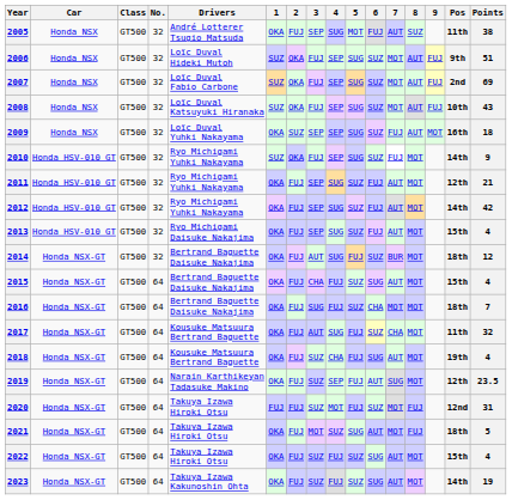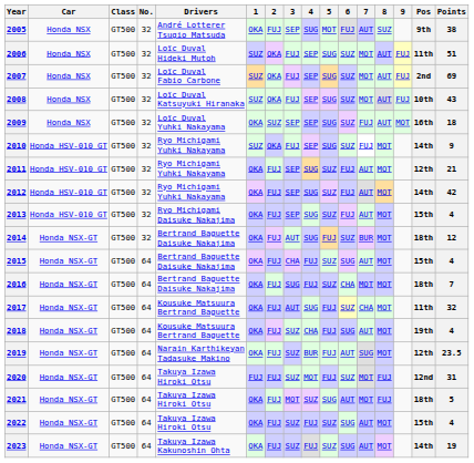 <table class="wikitable" style="text-align:center; font-size:90%">
 <tr>
 <th>Year</th>
 <th>Car</th>
 <th>Class</th>
 <th>No.</th>
 <th>Drivers</th>
 <th>1</th>
 <th>2</th>
 <th>3</th>
 <th>4</th>
 <th>5</th>
 <th>6</th>
 <th>7</th>
 <th>8</th>
 <th>9</th>
 <th>Pos</th>
 <th>Points</th>
 </tr>
 <tr>
 <th><a href='#'>2005</a></th>
 <td><a href='#'>Honda NSX</a></td>
 <td>GT500</td>
 <td>32</td>
 <td align="left"> <a href='#'>André Lotterer</a><br> <a href='#'>Tsugio Matsuda</a></td>
 <td style="background:#dfffdf;"><a href='#'>OKA</a><br></td>
 <td style="background:#dfffdf;"><a href='#'>FUJ</a><br></td>
 <td style="background:#dfffdf;"><a href='#'>SEP</a><br></td>
 <td style="background:#cfcfff;"><a href='#'>SUG</a><br></td>
 <td style="background:#dfffdf;"><a href='#'>MOT</a><br></td>
 <td style="background:#dfdfdf;"><a href='#'>FUJ</a><br></td>
 <td style="background:#cfcfff;"><a href='#'>AUT</a><br></td>
 <td style="background:#dfffdf;"><a href='#'>SUZ</a><br></td>
 <td></td>
-<th>11th</th>
+<th>9th</th>
 <th>38</th>
 </tr>
 <tr>
 <th><a href='#'>2006</a></th>
 <td><a href='#'>Honda NSX</a></td>
 <td>GT500</td>
 <td>32</td>
 <td align="left"> <a href='#'>Loïc Duval</a><br> <a href='#'>Hideki Mutoh</a></td>
 <td style="background:#cfcfff;"><a href='#'>SUZ</a><br></td>
 <td style="background:#efcfff;"><a href='#'>OKA</a><br></td>
 <td style="background:#dfffdf;"><a href='#'>FUJ</a><br></td>
 <td style="background:#dfffdf;"><a href='#'>SEP</a><br></td>
 <td style="background:#dfffdf;"><a href='#'>SUG</a><br></td>
 <td style="background:#dfffdf;"><a href='#'>SUZ</a><br></td>
 <td style="background:#dfffdf;"><a href='#'>MOT</a><br></td>
 <td style="background:#cfcfff;"><a href='#'>AUT</a><br></td>
 <td style="background:#ffffbf;"><a href='#'>FUJ</a><br></td>
-<th>9th</th>
+<th>11th</th>
 <th>51</th>
 </tr>
 <tr>
 <th><a href='#'>2007</a></th>
 <td><a href='#'>Honda NSX</a></td>
 <td>GT500</td>
 <td>32</td>
 <td align="left"> <a href='#'>Loïc Duval</a><br> <a href='#'>Fabio Carbone</a></td>
 <td style="background:#ffdf9f;"><a href='#'>SUZ</a><br></td>
 <td style="background:#dfffdf;"><a href='#'>OKA</a><br></td>
 <td style="background:#efcfff;"><a href='#'>FUJ</a><br></td>
 <td style="background:#cfcfff;"><a href='#'>SEP</a><br></td>
 <td style="background:#ffdf9f;"><a href='#'>SUG</a><br></td>
 <td style="background:#cfcfff;"><a href='#'>SUZ</a><br></td>
 <td style="background:#dfffdf;"><a href='#'>MOT</a><br></td>
 <td style="background:#dfffdf;"><a href='#'>AUT</a><br></td>
 <td style="background:#ffffbf;"><a href='#'>FUJ</a><br></td>
 <th>2nd</th>
 <th>69</th>
 </tr>
 <tr>
 <th><a href='#'>2008</a></th>
 <td><a href='#'>Honda NSX</a></td>
 <td>GT500</td>
 <td>32</td>
 <td align="left"> <a href='#'>Loïc Duval</a><br> <a href='#'>Katsuyuki Hiranaka</a></td>
 <td style="background:#dfffdf;"><a href='#'>SUZ</a><br></td>
 <td style="background:#dfffdf;"><a href='#'>OKA</a><br></td>
 <td style="background:#dfffdf;"><a href='#'>FUJ</a><br></td>
 <td style="background:#efcfff;"><a href='#'>SEP</a><br></td>
 <td style="background:#efcfff;"><a href='#'>SUG</a><br></td>
 <td style="background:#cfcfff;"><a href='#'>SUZ</a><br></td>
 <td style="background:#dfffdf;"><a href='#'>MOT</a><br></td>
 <td style="background:#dfdfdf;"><a href='#'>AUT</a><br></td>
 <td style="background:#dfffdf;"><a href='#'>FUJ</a><br></td>
 <th>10th</th>
 <th>43</th>
 </tr>
 <tr>
 <th><a href='#'>2009</a></th>
 <td><a href='#'>Honda NSX</a></td>
 <td>GT500</td>
 <td>32</td>
 <td align="left"> <a href='#'>Loïc Duval</a><br> <a href='#'>Yuhki Nakayama</a></td>
 <td style="background:#dfffdf;"><a href='#'>OKA</a><br></td>
 <td style="background:#dfffdf;"><a href='#'>SUZ</a><br></td>
 <td style="background:#dfffdf;"><a href='#'>SEP</a><br></td>
 <td style="background:#cfcfff;"><a href='#'>SEP</a><br></td>
 <td style="background:#cfcfff;"><a href='#'>SUG</a><br></td>
 <td style="background:#efcfff;"><a href='#'>SUZ</a><br></td>
 <td style="background:#dfffdf;"><a href='#'>FUJ</a><br></td>
 <td style="background:#dfffdf;"><a href='#'>AUT</a><br></td>
 <td style="background:#dfffdf;"><a href='#'>MOT</a><br></td>
 <th>16th</th>
 <th>18</th>
 </tr>
 <tr>
 <th><a href='#'>2010</a></th>
 <td><a href='#'>Honda HSV-010 GT</a></td>
 <td>GT500</td>
 <td>32</td>
 <td align="left"> <a href='#'>Ryo Michigami</a><br> <a href='#'>Yuhki Nakayama</a></td>
 <td style="background:#dfffdf;"><a href='#'>SUZ</a><br></td>
 <td style="background:#cfcfff;"><a href='#'>OKA</a><br></td>
 <td style="background:#dfffdf;"><a href='#'>FUJ</a><br></td>
 <td style="background:#efcfff;"><a href='#'>SEP</a><br></td>
 <td style="background:#cfcfff;"><a href='#'>SUG</a><br></td>
 <td style="background:#dfffdf;"><a href='#'>SUZ</a><br></td>
 <td style="background:#fff;"><a href='#'>FUJ</a><br></td>
 <td style="background:#dfffdf;"><a href='#'>MOT</a><br></td>
 <td></td>
 <th>14th</th>
 <th>9</th>
 </tr>
 <tr>
 <th><a href='#'>2011</a></th>
 <td><a href='#'>Honda HSV-010 GT</a></td>
 <td>GT500</td>
 <td>32</td>
 <td align="left"> <a href='#'>Ryo Michigami</a><br> <a href='#'>Yuhki Nakayama</a></td>
 <td style="background:#cfcfff;"><a href='#'>OKA</a><br></td>
 <td style="background:#dfffdf;"><a href='#'>FUJ</a><br></td>
 <td style="background:#cfcfff;"><a href='#'>SEP</a><br></td>
 <td style="background:#ffdf9f;"><a href='#'>SUG</a><br></td>
 <td style="background:#cfcfff;"><a href='#'>SUZ</a><br></td>
 <td style="background:#cfcfff;"><a href='#'>FUJ</a><br></td>
 <td style="background:#dfffdf;"><a href='#'>AUT</a><br></td>
 <td style="background:#dfffdf;"><a href='#'>MOT</a><br></td>
 <td></td>
 <th>12th</th>
 <th>21</th>
 </tr>
 <tr>
 <th><a href='#'>2012</a></th>
 <td><a href='#'>Honda HSV-010 GT</a></td>
 <td>GT500</td>
 <td>32</td>
 <td align="left"> <a href='#'>Ryo Michigami</a><br> <a href='#'>Yuhki Nakayama</a></td>
 <td style="background:#efcfff;"><a href='#'>OKA</a><br></td>
 <td style="background:#cfcfff;"><a href='#'>FUJ</a><br></td>
 <td style="background:#cfcfff;"><a href='#'>SEP</a><br></td>
 <td style="background:#cfcfff;"><a href='#'>SUG</a><br></td>
 <td style="background:#efcfff;"><a href='#'>SUZ</a><br></td>
 <td style="background:#cfcfff;"><a href='#'>FUJ</a><br></td>
 <td style="background:#dfdfdf;"><a href='#'>AUT</a><br></td>
 <td style="background:#ffdf9f;"><a href='#'>MOT</a><br></td>
 <td></td>
 <th>14th</th>
 <th>42</th>
 </tr>
 <tr>
 <th><a href='#'>2013</a></th>
 <td><a href='#'>Honda HSV-010 GT</a></td>
 <td>GT500</td>
 <td>32</td>
 <td align="left"> <a href='#'>Ryo Michigami</a><br> <a href='#'>Daisuke Nakajima</a></td>
 <td style="background:#cfcfff;"><a href='#'>OKA</a><br></td>
 <td style="background:#cfcfff;"><a href='#'>FUJ</a><br></td>
 <td style="background:#cfcfff;"><a href='#'>SEP</a><br></td>
 <td style="background:#dfffdf;"><a href='#'>SUG</a><br></td>
 <td style="background:#cfcfff;"><a href='#'>SUZ</a><br></td>
 <td style="background:#efcfff;"><a href='#'>FUJ</a><br></td>
 <td style="background:#dfffdf;"><a href='#'>AUT</a><br></td>
 <td style="background:#cfcfff;"><a href='#'>MOT</a><br></td>
 <td></td>
 <th>15th</th>
 <th>4</th>
 </tr>
 <tr>
 <th><a href='#'>2014</a></th>
 <td><a href='#'>Honda NSX-GT</a></td>
 <td>GT500</td>
 <td>32</td>
 <td align="left"> <a href='#'>Bertrand Baguette</a><br> <a href='#'>Daisuke Nakajima</a></td>
 <td style="background:#cfcfff;"><a href='#'>OKA</a><br></td>
 <td style="background:#efcfff;"><a href='#'>FUJ</a><br></td>
 <td style="background:#dfffdf;"><a href='#'>AUT</a><br></td>
 <td style="background:#cfcfff;"><a href='#'>SUG</a><br></td>
 <td style="background:#ffdf9f;"><a href='#'>FUJ</a><br></td>
 <td style="background:#cfcfff;"><a href='#'>SUZ</a><br></td>
 <td style="background:#efcfff;"><a href='#'>BUR</a><br></td>
 <td style="background:#cfcfff;"><a href='#'>MOT</a><br></td>
 <td></td>
 <th>18th</th>
 <th>12</th>
 </tr>
 <tr>
 <th><a href='#'>2015</a></th>
 <td><a href='#'>Honda NSX-GT</a></td>
 <td>GT500</td>
 <td>64</td>
 <td align="left"> <a href='#'>Bertrand Baguette</a><br> <a href='#'>Daisuke Nakajima</a></td>
 <td style="background:#efcfff;"><a href='#'>OKA</a><br></td>
 <td style="background:#cfcfff;"><a href='#'>FUJ</a><br></td>
 <td style="background:#efcfff;"><a href='#'>CHA</a><br></td>
 <td style="background:#cfcfff;"><a href='#'>FUJ</a><br></td>
 <td style="background:#dfffdf;"><a href='#'>SUZ</a><br></td>
 <td style="background:#efcfff;"><a href='#'>SUG</a><br></td>
 <td style="background:#dfffdf;"><a href='#'>AUT</a><br></td>
 <td style="background:#cfcfff;"><a href='#'>MOT</a><br></td>
 <td></td>
 <th>15th</th>
 <th>4</th>
 </tr>
 <tr>
 <th><a href='#'>2016</a></th>
 <td><a href='#'>Honda NSX-GT</a></td>
 <td>GT500</td>
 <td>64</td>
 <td align="left"> <a href='#'>Bertrand Baguette</a><br> <a href='#'>Daisuke Nakajima</a></td>
 <td style="background:#cfcfff;"><a href='#'>OKA</a><br></td>
 <td style="background:#dfffdf;"><a href='#'>FUJ</a><br></td>
 <td style="background:#cfcfff;"><a href='#'>SUG</a><br></td>
 <td style="background:#cfcfff;"><a href='#'>FUJ</a><br></td>
 <td style="background:#cfcfff;"><a href='#'>SUZ</a><br></td>
 <td style="background:#dfffdf;"><a href='#'>CHA</a><br></td>
 <td style="background:#cfcfff;"><a href='#'>MOT</a><br></td>
 <td style="background:#cfcfff;"><a href='#'>MOT</a><br></td>
 <td></td>
 <th>18th</th>
 <th>7</th>
 </tr>
 <tr>
 <th><a href='#'>2017</a></th>
 <td><a href='#'>Honda NSX-GT</a></td>
 <td>GT500</td>
 <td>64</td>
 <td align="left"> <a href='#'>Kousuke Matsuura</a><br> <a href='#'>Bertrand Baguette</a></td>
 <td style="background:#cfcfff;"><a href='#'>OKA</a><br></td>
 <td style="background:#cfcfff;"><a href='#'>FUJ</a><br></td>
 <td style="background:#cfcfff;"><a href='#'>AUT</a><br></td>
 <td style="background:#dfffdf;"><a href='#'>SUG</a><br></td>
 <td style="background:#cfcfff;"><a href='#'>FUJ</a><br></td>
 <td style="background:#ffffbf;"><a href='#'>SUZ</a><br></td>
 <td style="background:#dfffdf;"><a href='#'>CHA</a><br></td>
 <td style="background:#dfffdf;"><a href='#'>MOT</a><br></td>
 <td></td>
 <th>11th</th>
 <th>32</th>
 </tr>
 <tr>
 <th><a href='#'>2018</a></th>
 <td><a href='#'>Honda NSX-GT</a></td>
 <td>GT500</td>
 <td>64</td>
 <td align="left"> <a href='#'>Kousuke Matsuura</a><br> <a href='#'>Bertrand Baguette</a></td>
 <td style="background:#cfcfff;"><a href='#'>OKA</a><br></td>
 <td style="background:#efcfff;"><a href='#'>FUJ</a><br></td>
 <td style="background:#dfffdf;"><a href='#'>SUZ</a><br></td>
 <td style="background:#dfffdf;"><a href='#'>CHA</a><br></td>
 <td style="background:#cfcfff;"><a href='#'>FUJ</a><br></td>
 <td style="background:#cfcfff;"><a href='#'>SUG</a><br></td>
 <td style="background:#dfffdf;"><a href='#'>AUT</a><br></td>
 <td style="background:#cfcfff;"><a href='#'>MOT</a><br></td>
 <td></td>
 <th>19th</th>
 <th>4</th>
 </tr>
 <tr>
 <th><a href='#'>2019</a></th>
 <td><a href='#'>Honda NSX-GT</a></td>
 <td>GT500</td>
 <td>64</td>
 <td align="left"> <a href='#'>Narain Karthikeyan</a><br> <a href='#'>Tadasuke Makino</a></td>
 <td style="background:#dfffdf;"><a href='#'>OKA</a><br></td>
 <td style="background:#dfffdf;"><a href='#'>FUJ</a><br></td>
 <td style="background:#cfcfff;"><a href='#'>SUZ</a><br></td>
-<td style="background:#dfffdf;"><a href='#'>SEP</a><br></td>
+<td style="background:#dfffdf;"><a href='#'>BUR</a><br></td>
 <td style="background:#dfffdf;"><a href='#'>FUJ</a><br></td>
 <td style="background:#dfffdf;"><a href='#'>AUT</a><br></td>
 <td style="background:#dfdfdf;"><a href='#'>SUG</a><br></td>
 <td style="background:#cfcfff;"><a href='#'>MOT</a><br></td>
 <td></td>
 <th>12th</th>
 <th>23.5</th>
 </tr>
 <tr>
 <th><a href='#'>2020</a></th>
 <td><a href='#'>Honda NSX-GT</a></td>
 <td>GT500</td>
 <td>64</td>
 <td align="left"> <a href='#'>Takuya Izawa</a><br> <a href='#'>Hiroki Otsu</a></td>
 <td style="background:#cfcfff;"><a href='#'>FUJ</a><br></td>
 <td style="background:#cfcfff;"><a href='#'>FUJ</a><br></td>
 <td style="background:#dfffdf;"><a href='#'>SUZ</a><br></td>
 <td style="background:#dfffdf;"><a href='#'>MOT</a><br></td>
 <td style="background:#cfcfff;"><a href='#'>FUJ</a><br></td>
 <td style="background:#dfffdf;"><a href='#'>SUZ</a><br></td>
 <td style="background:#dfdfdf;"><a href='#'>MOT</a><br></td>
 <td style="background:#cfcfff;"><a href='#'>FUJ</a><br></td>
 <td></td>
 <th>12nd</th>
 <th>31</th>
 </tr>
 <tr>
 <th><a href='#'>2021</a></th>
 <td><a href='#'>Honda NSX-GT</a></td>
 <td>GT500</td>
 <td>64</td>
 <td align="left"> <a href='#'>Takuya Izawa</a><br> <a href='#'>Hiroki Otsu</a></td>
 <td style="background:#cfcfff;"><a href='#'>OKA</a><br></td>
 <td style="background:#dfffdf;"><a href='#'>FUJ</a><br></td>
 <td style="background:#efcfff;"><a href='#'>MOT</a><br></td>
 <td style="background:#efcfff;"><a href='#'>SUZ</a><br></td>
 <td style="background:#dfffdf;"><a href='#'>SUG</a><br></td>
 <td style="background:#cfcfff;"><a href='#'>AUT</a><br></td>
 <td style="background:#cfcfff;"><a href='#'>MOT</a><br></td>
 <td style="background:#cfcfff;"><a href='#'>FUJ</a><br></td>
 <td></td>
 <th>18th</th>
 <th>5</th>
 </tr>
 <tr>
 <th><a href='#'>2022</a></th>
 <td><a href='#'>Honda NSX-GT</a></td>
 <td>GT500</td>
 <td>64</td>
 <td align="left"> <a href='#'>Takuya Izawa</a><br> <a href='#'>Hiroki Otsu</a></td>
 <td style="background:#cfcfff;"><a href='#'>OKA</a><br></td>
 <td style="background:#cfcfff;"><a href='#'>FUJ</a><br></td>
 <td style="background:#cfcfff;"><a href='#'>SUZ</a><br></td>
 <td style="background:#cfcfff;"><a href='#'>FUJ</a><br></td>
 <td style="background:#cfcfff;"><a href='#'>SUZ</a><br></td>
 <td style="background:#dfffdf;"><a href='#'>SUG</a><br></td>
 <td style="background:#cfcfff;"><a href='#'>AUT</a><br></td>
 <td style="background:#cfcfff;"><a href='#'>MOT</a><br></td>
 <td></td>
 <th>15th</th>
 <th>4</th>
 </tr>
 <tr>
 <th><a href='#'>2023</a></th>
 <td><a href='#'>Honda NSX-GT</a></td>
 <td>GT500</td>
 <td>64</td>
 <td align="left"> <a href='#'>Takuya Izawa</a><br> <a href='#'>Kakunoshin Ohta</a></td>
 <td style="background:#dfffdf;"><a href='#'>OKA</a><br></td>
 <td style="background:#cfcfff;"><a href='#'>FUJ</a><br></td>
 <td style="background:#cfcfff;"><a href='#'>SUZ</a><br></td>
 <td style="background:#dfdfdf;"><a href='#'>FUJ</a><br></td>
 <td style="background:#dfffdf;"><a href='#'>SUZ</a><br></td>
 <td style="background:#cfcfff;"><a href='#'>SUG</a><br></td>
 <td style="background:#cfcfff;"><a href='#'>AUT</a><br></td>
 <td style="background:#efcfff;"><a href='#'>MOT</a><br></td>
 <td></td>
 <th>14th</th>
 <th>19</th>
 </tr>
 </table>
